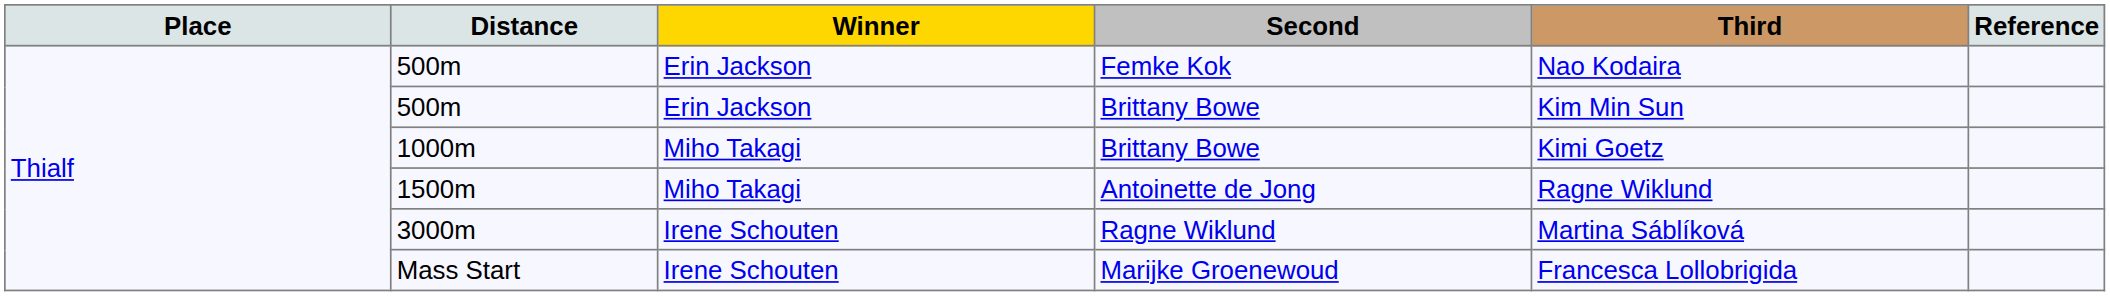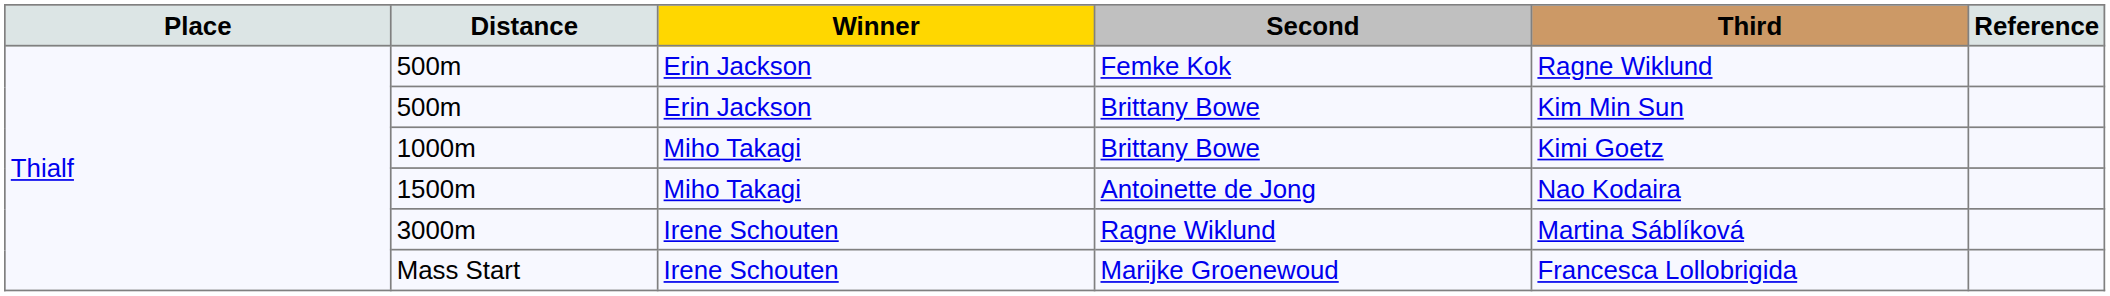 <table bgcolor="#f7f8ff" cellpadding="3" cellspacing="0" border="1" style="font-size: 95%; border: gray solid 1px; border-collapse: collapse;">
 <tr bgcolor="#cccccc" (1>
 <td width="220" align="center" bgcolor="#dce5e5"><strong>Place</strong></td>
 <td width="150" align="center" bgcolor="#dce5e5"><strong>Distance</strong></td>
 <td align="center" bgcolor="gold" width="250"><strong>Winner</strong></td>
 <td align="center" bgcolor="silver" width="250"><strong>Second</strong></td>
 <td width="250" align="center" bgcolor="#cc9966"><strong>Third</strong></td>
 <td width="30" align="center" bgcolor="#dce5e5"><strong>Reference</strong></td>
 </tr>
 <tr align="left">
 <td rowspan=6><a href='#'>Thialf</a></td>
 <td>500m</td>
 <td> <a href='#'>Erin Jackson</a></td>
 <td> <a href='#'>Femke Kok</a></td>
-<td> <a href='#'>Nao Kodaira</a></td>
+<td> <a href='#'>Ragne Wiklund</a></td>
 <td></td>
 </tr>
 <tr align="left">
 <td>500m</td>
 <td> <a href='#'>Erin Jackson</a></td>
 <td> <a href='#'>Brittany Bowe</a></td>
 <td> <a href='#'>Kim Min Sun</a></td>
 <td></td>
 </tr>
 <tr align="left">
 <td>1000m</td>
 <td> <a href='#'>Miho Takagi</a></td>
 <td> <a href='#'>Brittany Bowe</a></td>
 <td> <a href='#'>Kimi Goetz</a></td>
 <td></td>
 </tr>
 <tr align="left">
 <td>1500m</td>
 <td> <a href='#'>Miho Takagi</a></td>
 <td> <a href='#'>Antoinette de Jong</a></td>
-<td> <a href='#'>Ragne Wiklund</a></td>
+<td> <a href='#'>Nao Kodaira</a></td>
 <td></td>
 </tr>
 <tr align="left">
 <td>3000m</td>
 <td> <a href='#'>Irene Schouten</a></td>
 <td> <a href='#'>Ragne Wiklund</a></td>
 <td> <a href='#'>Martina Sáblíková</a></td>
 <td></td>
 </tr>
 <tr align="left">
 <td>Mass Start</td>
 <td> <a href='#'>Irene Schouten</a></td>
 <td> <a href='#'>Marijke Groenewoud</a></td>
 <td> <a href='#'>Francesca Lollobrigida</a></td>
 <td></td>
 </tr>
 </table>
